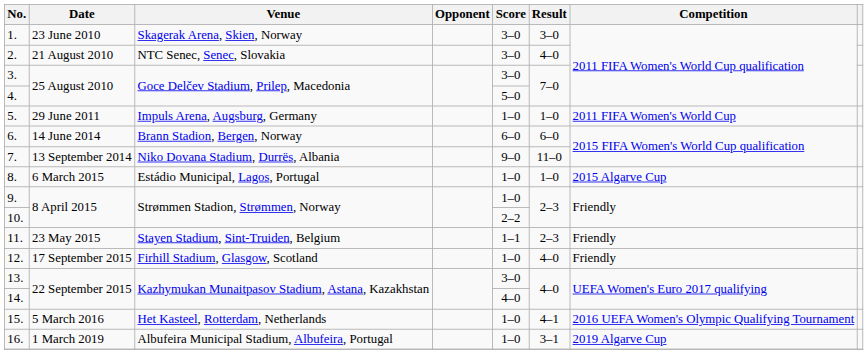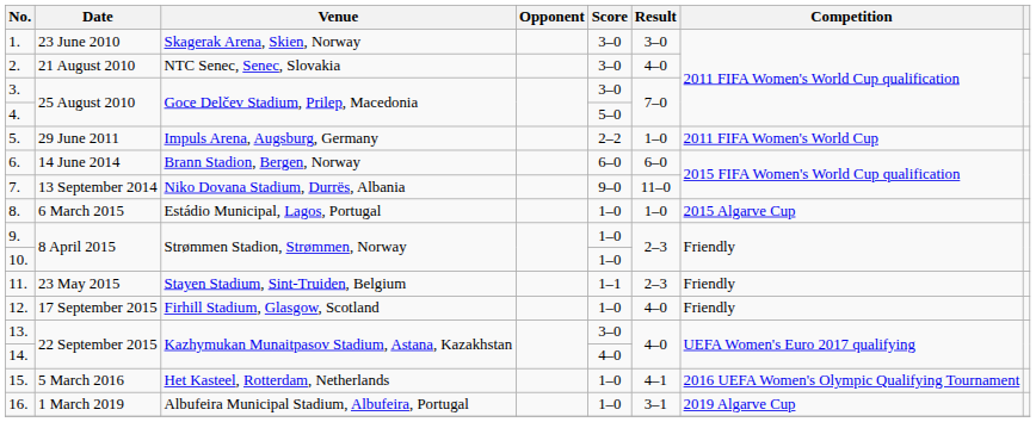 <table class="wikitable sortable">
 <tr>
 <th scope="col">No.</th>
 <th scope="col">Date</th>
 <th scope="col">Venue</th>
 <th scope="col">Opponent</th>
 <th scope="col">Score</th>
 <th scope="col">Result</th>
 <th scope="col">Competition</th>
 <th scope="col" class="unsortable"></th>
 </tr>
 <tr>
 <td>1.</td>
 <td>23 June 2010</td>
 <td><a href='#'>Skagerak Arena</a>, <a href='#'>Skien</a>, Norway</td>
 <td></td>
 <td align=center>3–0</td>
 <td align=center>3–0</td>
 <td rowspan="4"><a href='#'>2011 FIFA Women's World Cup qualification</a></td>
 <td></td>
 </tr>
 <tr>
 <td>2.</td>
 <td>21 August 2010</td>
 <td>NTC Senec, <a href='#'>Senec</a>, Slovakia</td>
 <td></td>
 <td align=center>3–0</td>
 <td align=center>4–0</td>
 <td></td>
 </tr>
 <tr>
 <td>3.</td>
 <td rowspan="2">25 August 2010</td>
 <td rowspan="2"><a href='#'>Goce Delčev Stadium</a>, <a href='#'>Prilep</a>, Macedonia</td>
 <td rowspan="2"></td>
 <td align=center>3–0</td>
 <td rowspan="2" align="center">7–0</td>
 <td rowspan="2"></td>
 </tr>
 <tr>
 <td>4.</td>
 <td align=center>5–0</td>
 </tr>
 <tr>
 <td>5.</td>
 <td>29 June 2011</td>
 <td><a href='#'>Impuls Arena</a>, <a href='#'>Augsburg</a>, Germany</td>
 <td></td>
-<td align=center>1–0</td>
+<td align=center>2–2</td>
 <td align=center>1–0</td>
 <td><a href='#'>2011 FIFA Women's World Cup</a></td>
 <td></td>
 </tr>
 <tr>
 <td>6.</td>
 <td>14 June 2014</td>
 <td><a href='#'>Brann Stadion</a>, <a href='#'>Bergen</a>, Norway</td>
 <td></td>
 <td align=center>6–0</td>
 <td align=center>6–0</td>
 <td rowspan="2"><a href='#'>2015 FIFA Women's World Cup qualification</a></td>
 <td rowspan="2"></td>
 </tr>
 <tr>
 <td>7.</td>
 <td>13 September 2014</td>
 <td><a href='#'>Niko Dovana Stadium</a>, <a href='#'>Durrës</a>, Albania</td>
 <td></td>
 <td align=center>9–0</td>
 <td align=center>11–0</td>
 </tr>
 <tr>
 <td>8.</td>
 <td>6 March 2015</td>
 <td>Estádio Municipal, <a href='#'>Lagos</a>, Portugal</td>
 <td></td>
 <td align=center>1–0</td>
 <td align=center>1–0</td>
 <td><a href='#'>2015 Algarve Cup</a></td>
 <td></td>
 </tr>
 <tr>
 <td>9.</td>
 <td rowspan="2">8 April 2015</td>
 <td rowspan="2">Strømmen Stadion, <a href='#'>Strømmen</a>, Norway</td>
 <td rowspan="2"></td>
 <td align=center>1–0</td>
 <td rowspan="2" align=center>2–3</td>
 <td rowspan="2">Friendly</td>
 <td rowspan="2"></td>
 </tr>
 <tr>
 <td>10.</td>
-<td align=center>2–2</td>
+<td align=center>1–0</td>
 </tr>
 <tr>
 <td>11.</td>
 <td>23 May 2015</td>
 <td><a href='#'>Stayen Stadium</a>, <a href='#'>Sint-Truiden</a>, Belgium</td>
 <td></td>
 <td align=center>1–1</td>
 <td align=center>2–3</td>
 <td>Friendly</td>
 <td></td>
 </tr>
 <tr>
 <td>12.</td>
 <td>17 September 2015</td>
 <td><a href='#'>Firhill Stadium</a>, <a href='#'>Glasgow</a>, Scotland</td>
 <td></td>
 <td align=center>1–0</td>
 <td align=center>4–0</td>
 <td>Friendly</td>
 <td></td>
 </tr>
 <tr>
 <td>13.</td>
 <td rowspan="2">22 September 2015</td>
 <td rowspan="2"><a href='#'>Kazhymukan Munaitpasov Stadium</a>, <a href='#'>Astana</a>, Kazakhstan</td>
 <td rowspan="2"></td>
 <td align=center>3–0</td>
 <td rowspan="2" align=center>4–0</td>
 <td rowspan="2"><a href='#'>UEFA Women's Euro 2017 qualifying</a></td>
 <td rowspan="2"></td>
 </tr>
 <tr>
 <td>14.</td>
 <td align=center>4–0</td>
 </tr>
 <tr>
 <td>15.</td>
 <td>5 March 2016</td>
 <td><a href='#'>Het Kasteel</a>, <a href='#'>Rotterdam</a>, Netherlands</td>
 <td></td>
 <td align=center>1–0</td>
 <td align=center>4–1</td>
 <td><a href='#'>2016 UEFA Women's Olympic Qualifying Tournament</a></td>
 <td></td>
 </tr>
 <tr>
 <td>16.</td>
 <td>1 March 2019</td>
 <td>Albufeira Municipal Stadium, <a href='#'>Albufeira</a>, Portugal</td>
 <td></td>
 <td align=center>1–0</td>
 <td align=center>3–1</td>
 <td><a href='#'>2019 Algarve Cup</a></td>
 <td></td>
 </tr>
 <tr>
 </tr>
 </table>
